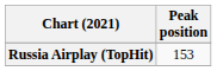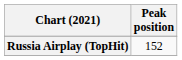 <table class="wikitable sortable plainrowheaders" style="text-align:center">
 <tr>
 <th scope="col">Chart (2021)</th>
 <th scope="col">Peak<br>position</th>
 </tr>
 <tr>
 </tr>
 <tr>
 <th scope="row">Russia Airplay (TopHit)</th>
-<td>153</td>
+<td>152</td>
 </tr>
 <tr>
 </tr>
 </table>
